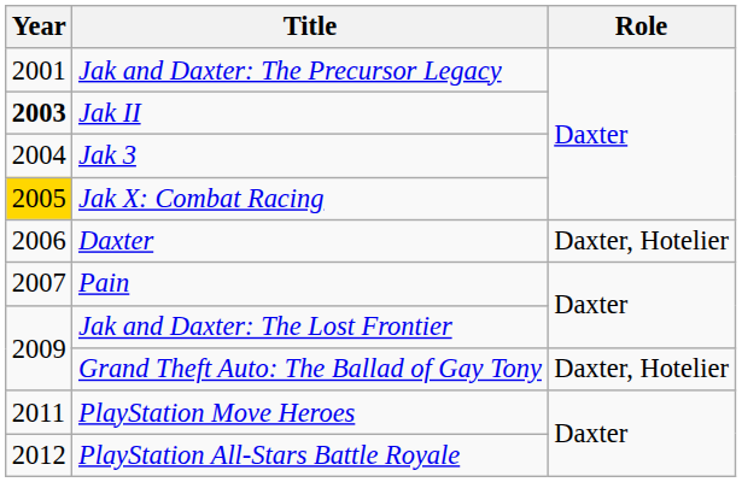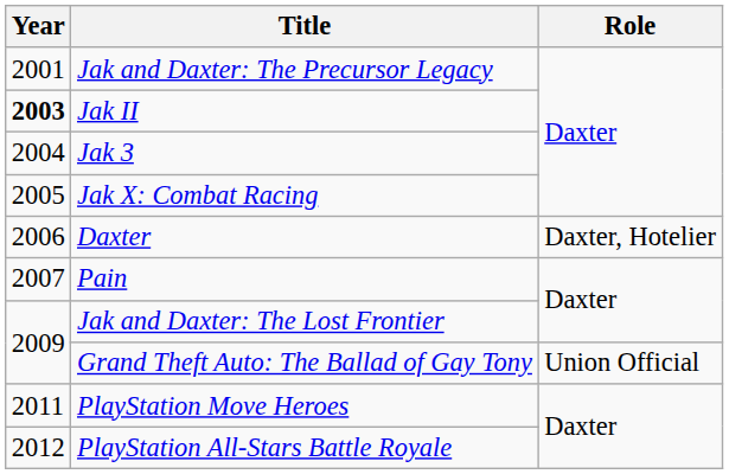 <table class="wikitable sortable">
 <tr>
 <th>Year</th>
 <th>Title</th>
 <th>Role</th>
 </tr>
 <tr>
 <td>2001</td>
 <td><em><a href='#'>Jak and Daxter: The Precursor Legacy</a></em></td>
 <td rowspan="4"><a href='#'>Daxter</a></td>
 </tr>
 <tr>
 <td><strong>2003</strong></td>
 <td><em><a href='#'>Jak II</a></em></td>
 </tr>
 <tr>
 <td>2004</td>
 <td><em><a href='#'>Jak 3</a></em></td>
 </tr>
 <tr>
-<td style="background: gold;">2005</td>
+<td>2005</td>
 <td><em><a href='#'>Jak X: Combat Racing</a></em></td>
 </tr>
 <tr>
 <td>2006</td>
 <td><em><a href='#'>Daxter</a></em></td>
 <td>Daxter, Hotelier</td>
 </tr>
 <tr>
 <td>2007</td>
 <td><em><a href='#'>Pain</a></em></td>
 <td rowspan="2">Daxter</td>
 </tr>
 <tr>
 <td rowspan="2">2009</td>
 <td><em><a href='#'>Jak and Daxter: The Lost Frontier</a></em></td>
 </tr>
 <tr>
 <td><em><a href='#'>Grand Theft Auto: The Ballad of Gay Tony</a></em></td>
-<td>Daxter, Hotelier</td>
+<td>Union Official</td>
 </tr>
 <tr>
 <td>2011</td>
 <td><em><a href='#'>PlayStation Move Heroes</a></em></td>
 <td rowspan="2">Daxter</td>
 </tr>
 <tr>
 <td>2012</td>
 <td><em><a href='#'>PlayStation All-Stars Battle Royale</a></em></td>
 </tr>
 </table>
